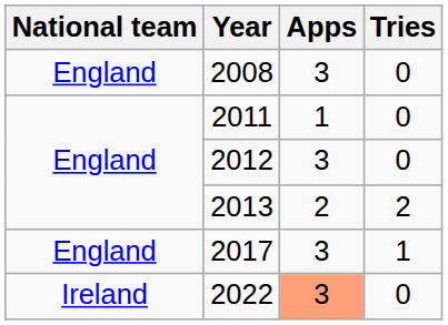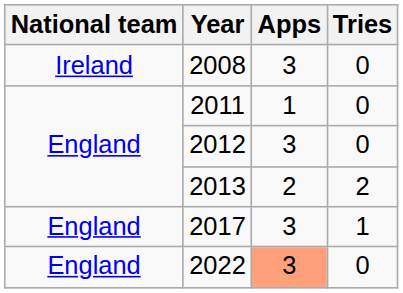 <table class="wikitable" style="text-align: center;">
 <tr>
 <th>National team</th>
 <th>Year</th>
 <th>Apps</th>
 <th>Tries</th>
 </tr>
 <tr>
-<td><a href='#'>England</a></td>
+<td><a href='#'>Ireland</a></td>
 <td>2008</td>
 <td>3</td>
 <td>0</td>
 </tr>
 <tr>
 <td rowspan=3><a href='#'>England</a></td>
 <td>2011</td>
 <td>1</td>
 <td>0</td>
 </tr>
 <tr>
 <td>2012</td>
 <td>3</td>
 <td>0</td>
 </tr>
 <tr>
 <td>2013</td>
 <td>2</td>
 <td>2</td>
 </tr>
 <tr>
 <td><a href='#'>England</a></td>
 <td>2017</td>
 <td>3</td>
 <td>1</td>
 </tr>
 <tr>
-<td><a href='#'>Ireland</a></td>
+<td><a href='#'>England</a></td>
 <td>2022</td>
 <td style="background: lightsalmon;">3</td>
 <td>0</td>
 </tr>
 </table>
